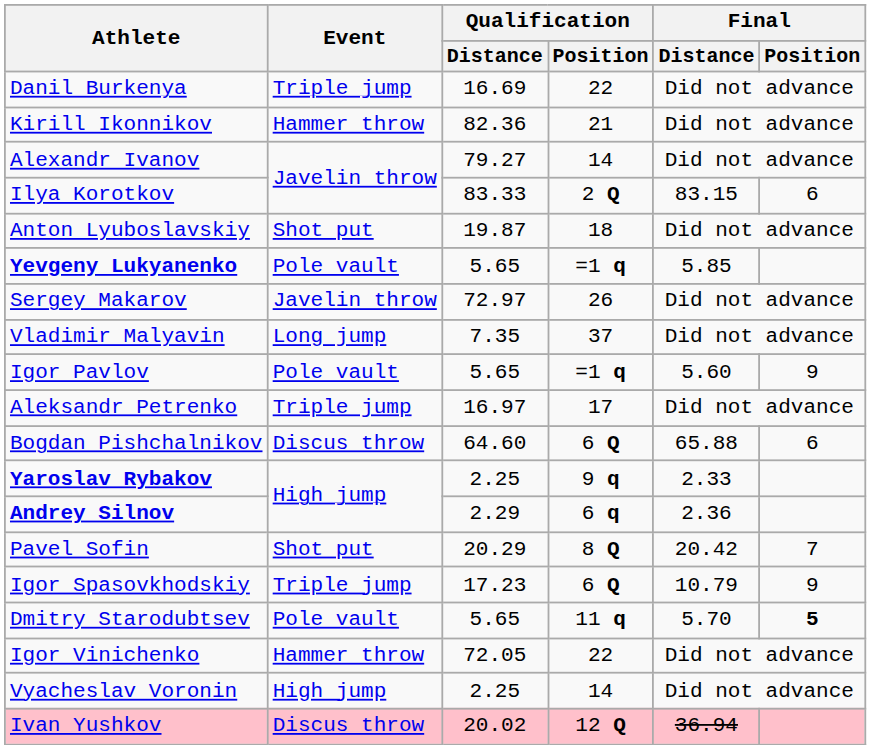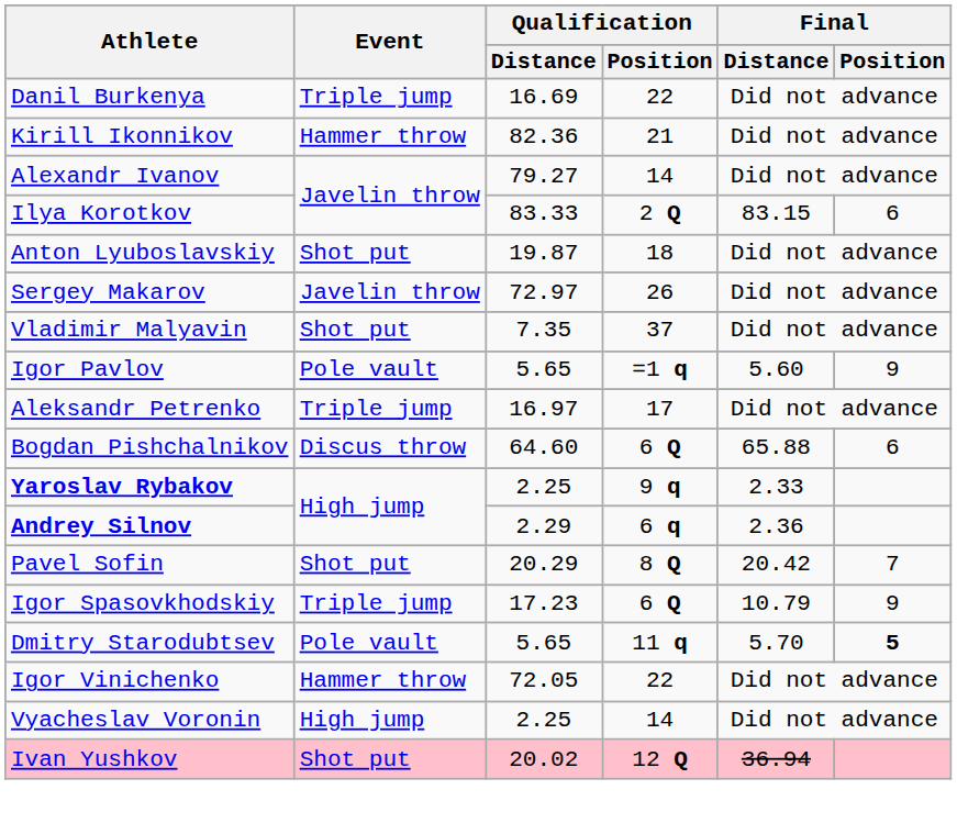 <table class=wikitable style="font-size:90%">
 <tr>
 <th rowspan="2">Athlete</th>
 <th rowspan="2">Event</th>
 <th colspan="2">Qualification</th>
 <th colspan="2">Final</th>
 </tr>
 <tr style="font-size:95%">
 <th>Distance</th>
 <th>Position</th>
 <th>Distance</th>
 <th>Position</th>
 </tr>
 <tr align=center>
 <td align=left><a href='#'>Danil Burkenya</a></td>
 <td align=left><a href='#'>Triple jump</a></td>
 <td>16.69</td>
 <td>22</td>
 <td colspan=2>Did not advance</td>
 </tr>
 <tr align=center>
 <td align=left><a href='#'>Kirill Ikonnikov</a></td>
 <td align=left><a href='#'>Hammer throw</a></td>
 <td>82.36</td>
 <td>21</td>
 <td colspan=2>Did not advance</td>
 </tr>
 <tr align=center>
 <td align=left><a href='#'>Alexandr Ivanov</a></td>
 <td align=left rowspan=2><a href='#'>Javelin throw</a></td>
 <td>79.27</td>
 <td>14</td>
 <td colspan=2>Did not advance</td>
 </tr>
 <tr align=center>
 <td align=left><a href='#'>Ilya Korotkov</a></td>
 <td>83.33</td>
 <td>2 <strong>Q</strong></td>
 <td>83.15</td>
 <td>6</td>
 </tr>
 <tr align=center>
 <td align=left><a href='#'>Anton Lyuboslavskiy</a></td>
 <td align=left><a href='#'>Shot put</a></td>
 <td>19.87</td>
 <td>18</td>
 <td colspan=2>Did not advance</td>
 </tr>
 <tr align=center>
-<td align=left><strong><a href='#'>Yevgeny Lukyanenko</a></strong></td>
-<td align=left><a href='#'>Pole vault</a></td>
-<td>5.65</td>
-<td>=1 <strong>q</strong></td>
-<td>5.85</td>
-<td></td>
-</tr>
-<tr align=center>
 <td align=left><a href='#'>Sergey Makarov</a></td>
 <td align=left><a href='#'>Javelin throw</a></td>
 <td>72.97</td>
 <td>26</td>
 <td colspan=2>Did not advance</td>
 </tr>
 <tr align=center>
 <td align=left><a href='#'>Vladimir Malyavin</a></td>
-<td align=left><a href='#'>Long jump</a></td>
+<td align=left><a href='#'>Shot put</a></td>
 <td>7.35</td>
 <td>37</td>
 <td colspan=2>Did not advance</td>
 </tr>
 <tr align=center>
 <td align=left><a href='#'>Igor Pavlov</a></td>
 <td align=left><a href='#'>Pole vault</a></td>
 <td>5.65</td>
 <td>=1 <strong>q</strong></td>
 <td>5.60</td>
 <td>9</td>
 </tr>
 <tr align=center>
 <td align=left><a href='#'>Aleksandr Petrenko</a></td>
 <td align=left><a href='#'>Triple jump</a></td>
 <td>16.97</td>
 <td>17</td>
 <td colspan=2>Did not advance</td>
 </tr>
 <tr align=center>
 <td align=left><a href='#'>Bogdan Pishchalnikov</a></td>
 <td align=left><a href='#'>Discus throw</a></td>
 <td>64.60</td>
 <td>6 <strong>Q</strong></td>
 <td>65.88</td>
 <td>6</td>
 </tr>
 <tr align=center>
 <td align=left><strong><a href='#'>Yaroslav Rybakov</a></strong></td>
 <td align=left rowspan=2><a href='#'>High jump</a></td>
 <td>2.25</td>
 <td>9 <strong>q</strong></td>
 <td>2.33</td>
 <td></td>
 </tr>
 <tr align=center>
 <td align=left><strong><a href='#'>Andrey Silnov</a></strong></td>
 <td>2.29</td>
 <td>6 <strong>q</strong></td>
 <td>2.36</td>
 <td></td>
 </tr>
 <tr align=center>
 <td align=left><a href='#'>Pavel Sofin</a></td>
 <td align=left><a href='#'>Shot put</a></td>
 <td>20.29</td>
 <td>8 <strong>Q</strong></td>
 <td>20.42</td>
 <td>7</td>
 </tr>
 <tr align=center>
 <td align=left><a href='#'>Igor Spasovkhodskiy</a></td>
 <td align=left><a href='#'>Triple jump</a></td>
 <td>17.23</td>
 <td>6 <strong>Q</strong></td>
 <td>10.79</td>
 <td>9</td>
 </tr>
 <tr align=center>
 <td align=left><a href='#'>Dmitry Starodubtsev</a></td>
 <td align=left><a href='#'>Pole vault</a></td>
 <td>5.65</td>
 <td>11 <strong>q</strong></td>
 <td>5.70</td>
 <td><strong>5</strong></td>
 </tr>
 <tr align=center>
 <td align=left><a href='#'>Igor Vinichenko</a></td>
 <td align=left><a href='#'>Hammer throw</a></td>
 <td>72.05</td>
 <td>22</td>
 <td colspan=2>Did not advance</td>
 </tr>
 <tr align=center>
 <td align=left><a href='#'>Vyacheslav Voronin</a></td>
 <td align=left><a href='#'>High jump</a></td>
 <td>2.25</td>
 <td>14</td>
 <td colspan=2>Did not advance</td>
 </tr>
 <tr align=center bgcolor="pink">
 <td align=left><a href='#'>Ivan Yushkov</a></td>
-<td align=left><a href='#'>Discus throw</a></td>
+<td align=left><a href='#'>Shot put</a></td>
 <td>20.02</td>
 <td>12 <strong>Q</strong></td>
 <td><s>36.94</s></td>
 <td></td>
 </tr>
 </table>
